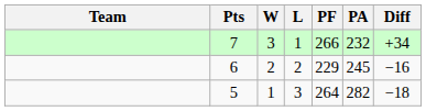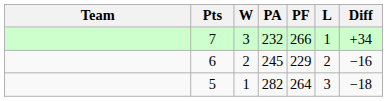 <table class=wikitable style="text-align:center">
 <tr>
 <th width=200>Team</th>
 <th width=40>Pts</th>
 <th width=20>W</th>
+<th width=20>PA</th>
+<th width=20>PF</th>
 <th width=20>L</th>
-<th width=20>PF</th>
-<th width=20>PA</th>
 <th width=40>Diff</th>
 </tr>
 <tr bgcolor=#ccffcc>
 <td align=left><strong></strong></td>
 <td>7</td>
 <td>3</td>
+<td>232</td>
+<td>266</td>
 <td>1</td>
-<td>266</td>
-<td>232</td>
 <td>+34</td>
 </tr>
 <tr>
 <td align=left></td>
 <td>6</td>
 <td>2</td>
+<td>245</td>
+<td>229</td>
 <td>2</td>
-<td>229</td>
-<td>245</td>
 <td>−16</td>
 </tr>
 <tr>
 <td align=left></td>
 <td>5</td>
 <td>1</td>
+<td>282</td>
+<td>264</td>
 <td>3</td>
-<td>264</td>
-<td>282</td>
 <td>−18</td>
 </tr>
 </table>
